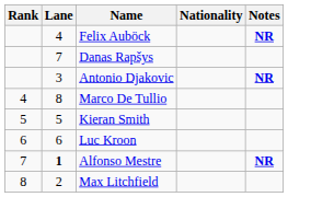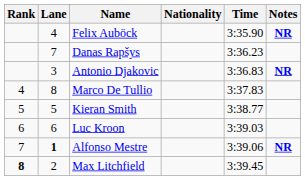 <table class="wikitable sortable" style="text-align:center">
 <tr>
 <th>Rank</th>
 <th>Lane</th>
 <th>Name</th>
 <th>Nationality</th>
+<th>Time</th>
 <th>Notes</th>
 </tr>
 <tr>
 <td></td>
 <td>4</td>
 <td align=left><a href='#'>Felix Auböck</a></td>
 <td align=left></td>
+<td>3:35.90</td>
 <td><strong><a href='#'>NR</a></strong></td>
 </tr>
 <tr>
 <td></td>
 <td>7</td>
 <td align=left><a href='#'>Danas Rapšys</a></td>
 <td align=left></td>
+<td>3:36.23</td>
 <td></td>
 </tr>
 <tr>
 <td></td>
 <td>3</td>
 <td align=left><a href='#'>Antonio Djakovic</a></td>
 <td align=left></td>
+<td>3:36.83</td>
 <td><strong><a href='#'>NR</a></strong></td>
 </tr>
 <tr>
 <td>4</td>
 <td>8</td>
 <td align=left><a href='#'>Marco De Tullio</a></td>
 <td align=left></td>
+<td>3:37.83</td>
 <td></td>
 </tr>
 <tr>
 <td>5</td>
 <td>5</td>
 <td align=left><a href='#'>Kieran Smith</a></td>
 <td align=left></td>
+<td>3:38.77</td>
 <td></td>
 </tr>
 <tr>
 <td>6</td>
 <td>6</td>
 <td align=left><a href='#'>Luc Kroon</a></td>
 <td align=left></td>
+<td>3:39.03</td>
 <td></td>
 </tr>
 <tr>
 <td>7</td>
 <td><strong>1</strong></td>
 <td align=left><a href='#'>Alfonso Mestre</a></td>
 <td align=left></td>
+<td>3:39.06</td>
 <td><strong><a href='#'>NR</a></strong></td>
 </tr>
 <tr>
-<td>8</td>
+<td><strong>8</strong></td>
 <td>2</td>
 <td align=left><a href='#'>Max Litchfield</a></td>
 <td align=left></td>
+<td>3:39.45</td>
 <td></td>
 </tr>
 </table>
